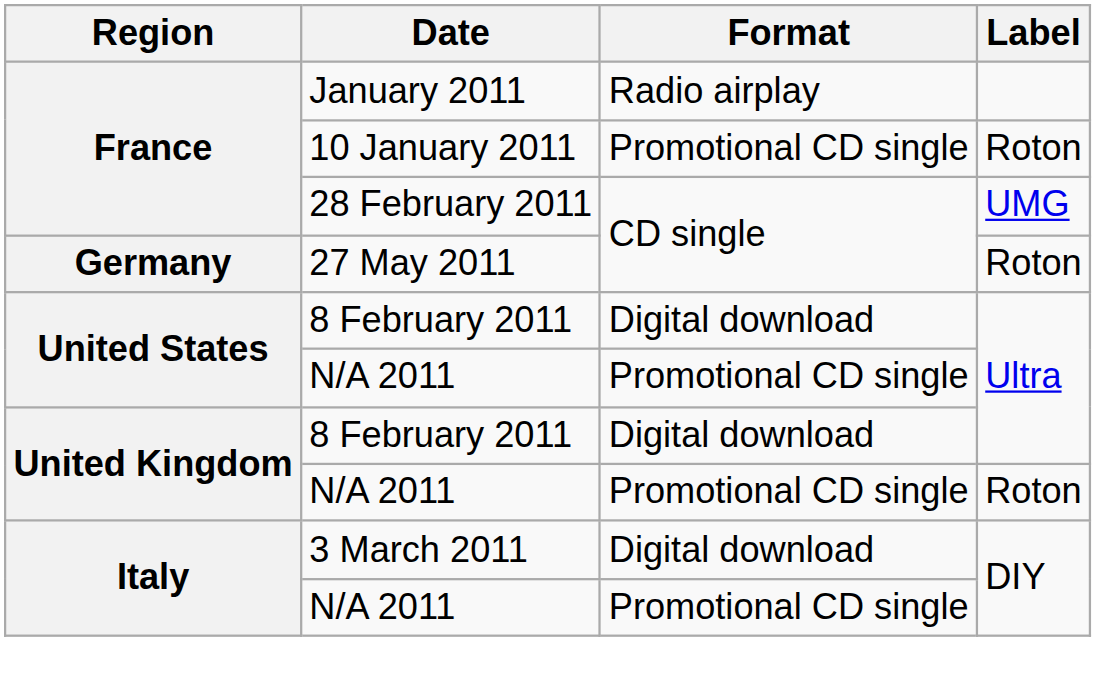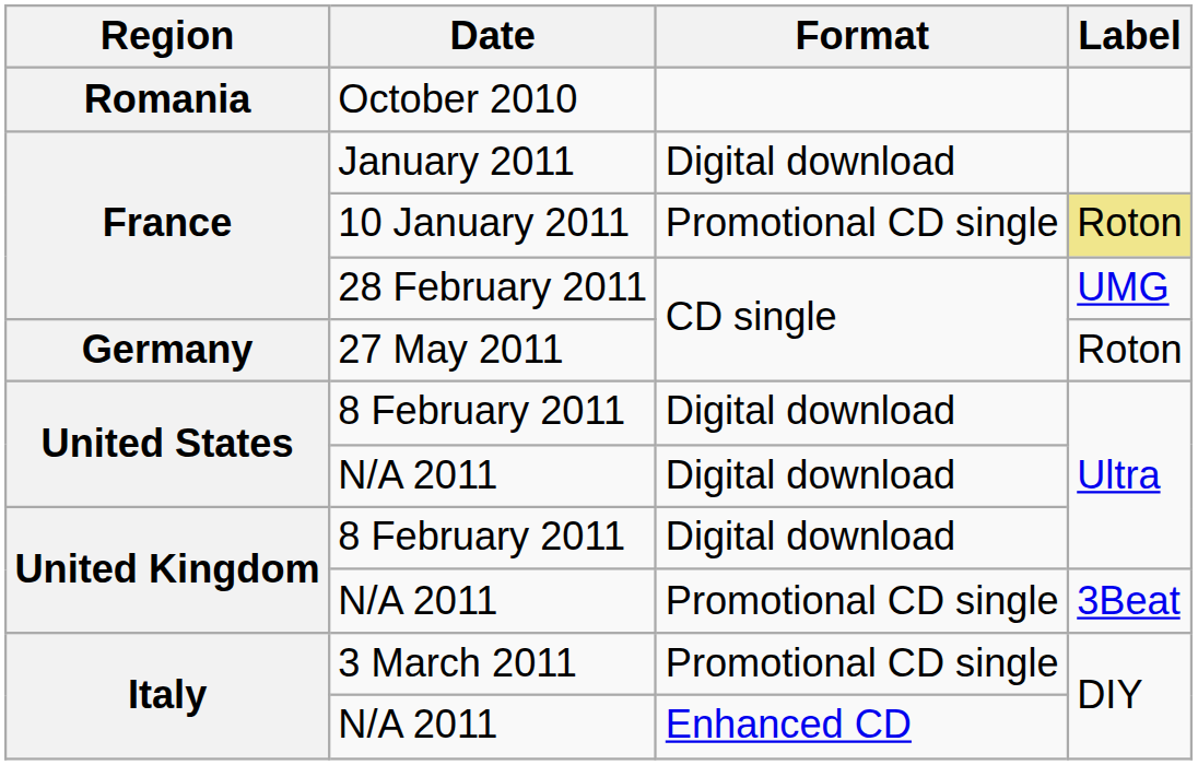 <table class="wikitable plainrowheaders unsortable">
 <tr>
 <th>Region</th>
 <th>Date</th>
 <th>Format</th>
 <th>Label</th>
 </tr>
 <tr>
+<th scope="row">Romania</th>
+<td>October 2010</td>
+<td></td>
+<td></td>
+</tr>
+<tr>
 <th scope="row" rowspan="3">France</th>
 <td>January 2011</td>
-<td>Radio airplay</td>
+<td>Digital download</td>
 <td></td>
 </tr>
 <tr>
 <td>10 January 2011</td>
 <td>Promotional CD single</td>
-<td>Roton</td>
+<td style="background: khaki;">Roton</td>
 </tr>
 <tr>
 <td>28 February 2011</td>
 <td rowspan="2">CD single</td>
 <td><a href='#'>UMG</a></td>
 </tr>
 <tr>
 <th scope="row">Germany</th>
 <td>27 May 2011</td>
 <td>Roton</td>
 </tr>
 <tr>
 <th scope="row" rowspan="2">United States</th>
 <td>8 February 2011</td>
 <td>Digital download</td>
 <td rowspan="3"><a href='#'>Ultra</a></td>
 </tr>
 <tr>
 <td>N/A 2011</td>
-<td>Promotional CD single</td>
+<td>Digital download</td>
 </tr>
 <tr>
 <th scope="row" rowspan="2">United Kingdom</th>
 <td>8 February 2011</td>
 <td>Digital download</td>
 </tr>
 <tr>
 <td>N/A 2011</td>
 <td>Promotional CD single</td>
-<td>Roton</td>
+<td><a href='#'>3Beat</a></td>
 </tr>
 <tr>
 <th scope="row" rowspan="2">Italy</th>
 <td>3 March 2011</td>
-<td>Digital download</td>
+<td>Promotional CD single</td>
 <td rowspan="2">DIY</td>
 </tr>
 <tr>
 <td>N/A 2011</td>
-<td>Promotional CD single</td>
+<td><a href='#'>Enhanced CD</a></td>
 </tr>
 </table>
